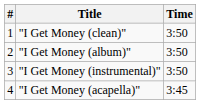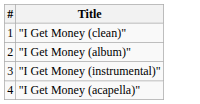 <table class="wikitable">
 <tr>
 <th>#</th>
 <th>Title</th>
-<th>Time</th>
 </tr>
 <tr>
 <td>1</td>
 <td>"I Get Money (clean)"</td>
-<td>3:50</td>
 </tr>
 <tr>
 <td>2</td>
 <td>"I Get Money (album)"</td>
-<td>3:50</td>
 </tr>
 <tr>
 <td>3</td>
 <td>"I Get Money (instrumental)"</td>
-<td>3:50</td>
 </tr>
 <tr>
 <td>4</td>
 <td>"I Get Money (acapella)"</td>
-<td>3:45</td>
 </tr>
 </table>
